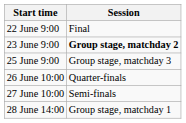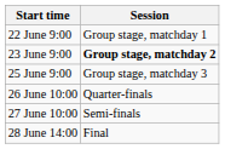 <table class="wikitable">
 <tr>
 <th>Start time</th>
 <th>Session</th>
 </tr>
 <tr>
 <td>22 June 9:00</td>
-<td>Final</td>
+<td>Group stage, matchday 1</td>
 </tr>
 <tr>
 <td>23 June 9:00</td>
 <td><strong>Group stage, matchday 2</strong></td>
 </tr>
 <tr>
 <td>25 June 9:00</td>
 <td>Group stage, matchday 3</td>
 </tr>
 <tr>
 <td>26 June 10:00</td>
 <td>Quarter-finals</td>
 </tr>
 <tr>
 <td>27 June 10:00</td>
 <td>Semi-finals</td>
 </tr>
 <tr>
 <td>28 June 14:00</td>
-<td>Group stage, matchday 1</td>
+<td>Final</td>
 </tr>
 </table>
